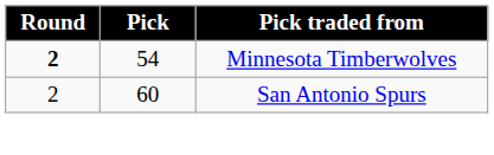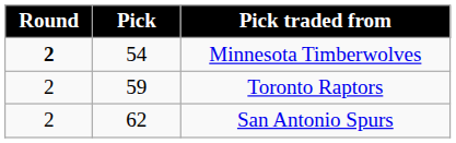 <table class="wikitable sortable sortable" style="text-align: center;">
 <tr>
 <th style="background:black; color:white" width="60px">Round</th>
 <th style="background:black; color:white" width="60px">Pick</th>
 <th style="background:black; color:white" width="200px">Pick traded from</th>
 </tr>
 <tr>
 <td><strong>2</strong></td>
 <td>54</td>
 <td><a href='#'>Minnesota Timberwolves</a></td>
 </tr>
 <tr>
 <td>2</td>
-<td>60</td>
+<td>59</td>
+<td><a href='#'>Toronto Raptors</a></td>
+</tr>
+<tr>
+<td>2</td>
+<td>62</td>
 <td><a href='#'>San Antonio Spurs</a></td>
 </tr>
 </table>
